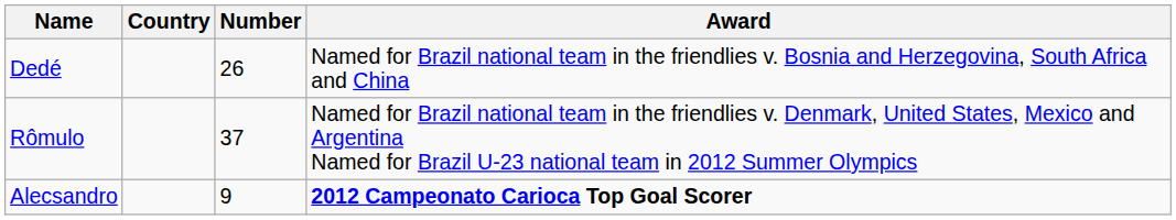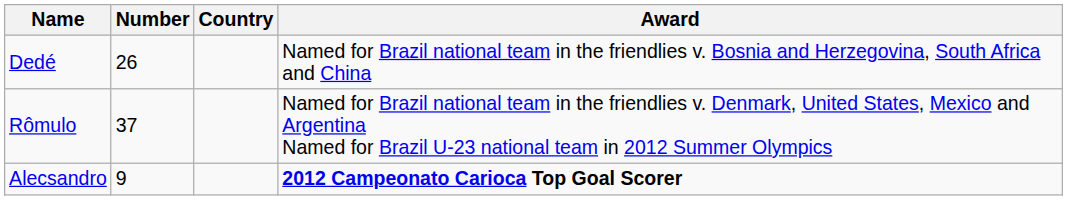 <table class="wikitable">
 <tr>
 <th>Name</th>
+<th>Number</th>
 <th>Country</th>
-<th>Number</th>
 <th>Award</th>
 </tr>
 <tr>
 <td><a href='#'>Dedé</a></td>
+<td>26</td>
 <td></td>
-<td>26</td>
 <td>Named for <a href='#'>Brazil national team</a> in the friendlies v. <a href='#'>Bosnia and Herzegovina</a>, <a href='#'>South Africa</a> and <a href='#'>China</a></td>
 </tr>
 <tr>
 <td><a href='#'>Rômulo</a></td>
+<td>37</td>
 <td></td>
-<td>37</td>
 <td>Named for <a href='#'>Brazil national team</a> in the friendlies v. <a href='#'>Denmark</a>, <a href='#'>United States</a>, <a href='#'>Mexico</a> and <a href='#'>Argentina</a><br>Named for <a href='#'>Brazil U-23 national team</a> in <a href='#'>2012 Summer Olympics</a></td>
 </tr>
 <tr>
 <td><a href='#'>Alecsandro</a></td>
+<td>9</td>
 <td></td>
-<td>9</td>
 <td><strong><a href='#'>2012 Campeonato Carioca</a> Top Goal Scorer</strong></td>
 </tr>
 </table>
